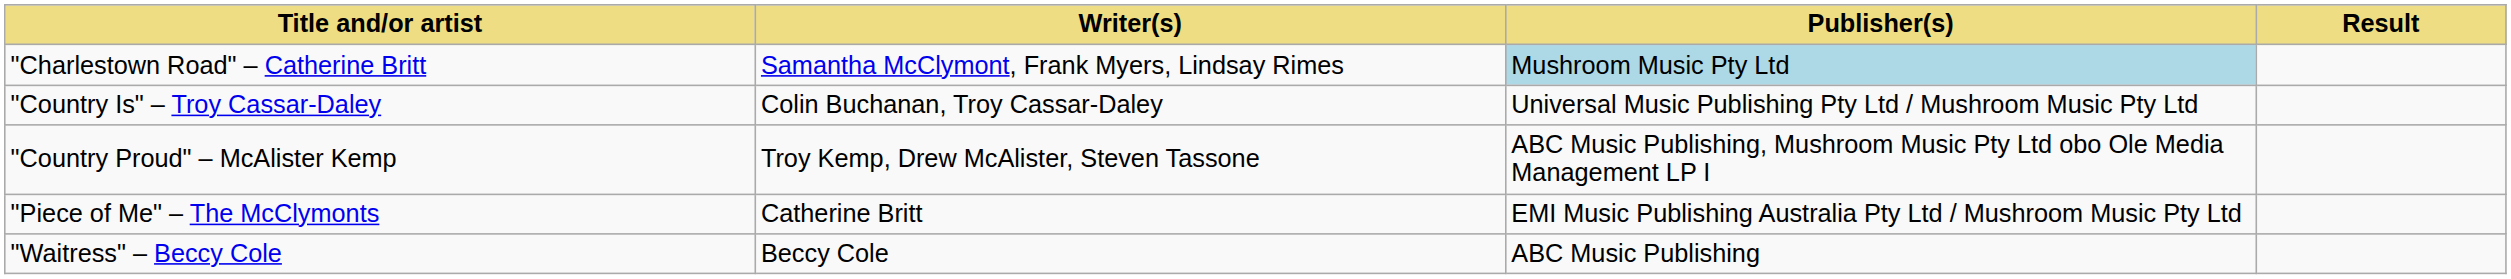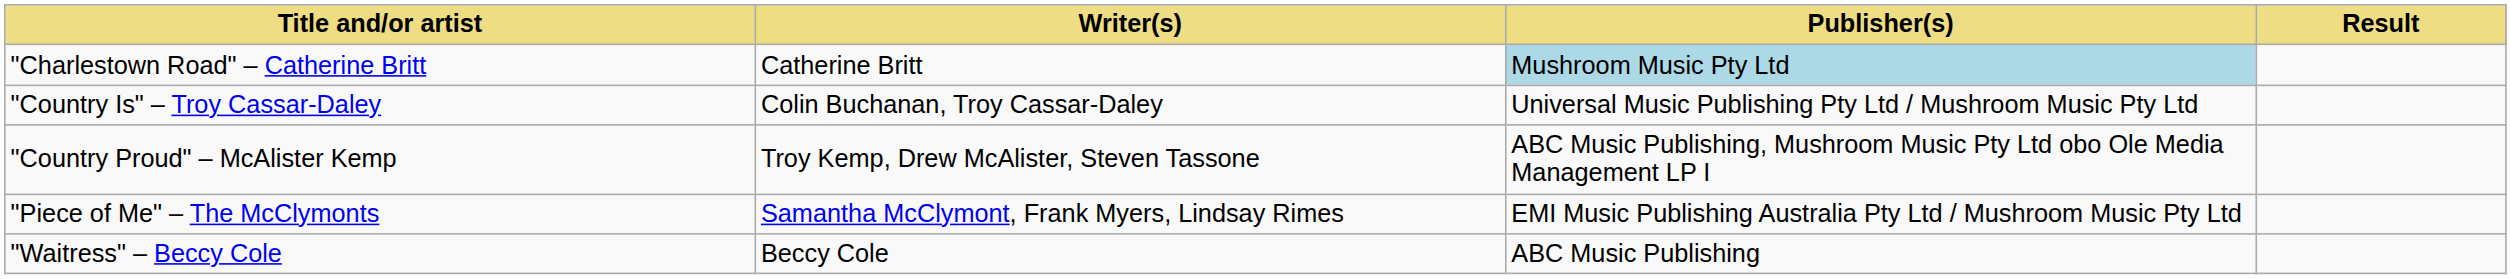 <table class="wikitable" width=100%>
 <tr>
 <th style="width:30%;background:#EEDD82;">Title and/or artist</th>
 <th style="width:30%;background:#EEDD82;">Writer(s)</th>
 <th style="width:30%;background:#EEDD82;">Publisher(s)</th>
 <th style="width:10%;background:#EEDD82;">Result</th>
 </tr>
 <tr>
 <td>"Charlestown Road" – <a href='#'>Catherine Britt</a></td>
-<td><a href='#'>Samantha McClymont</a>, Frank Myers, Lindsay Rimes</td>
+<td>Catherine Britt</td>
 <td style="background: lightblue;">Mushroom Music Pty Ltd</td>
 <td></td>
 </tr>
 <tr>
 <td>"Country Is" – <a href='#'>Troy Cassar-Daley</a></td>
 <td>Colin Buchanan, Troy Cassar-Daley</td>
 <td>Universal Music Publishing Pty Ltd / Mushroom Music Pty Ltd</td>
 <td></td>
 </tr>
 <tr>
 <td>"Country Proud" – McAlister Kemp</td>
 <td>Troy Kemp, Drew McAlister, Steven Tassone</td>
 <td>ABC Music Publishing, Mushroom Music Pty Ltd obo Ole Media Management LP I</td>
 <td></td>
 </tr>
 <tr>
 <td>"Piece of Me" – <a href='#'>The McClymonts</a></td>
-<td>Catherine Britt</td>
+<td><a href='#'>Samantha McClymont</a>, Frank Myers, Lindsay Rimes</td>
 <td>EMI Music Publishing Australia Pty Ltd / Mushroom Music Pty Ltd</td>
 <td></td>
 </tr>
 <tr>
 <td>"Waitress" – <a href='#'>Beccy Cole</a></td>
 <td>Beccy Cole</td>
 <td>ABC Music Publishing</td>
 <td></td>
 </tr>
 </table>
